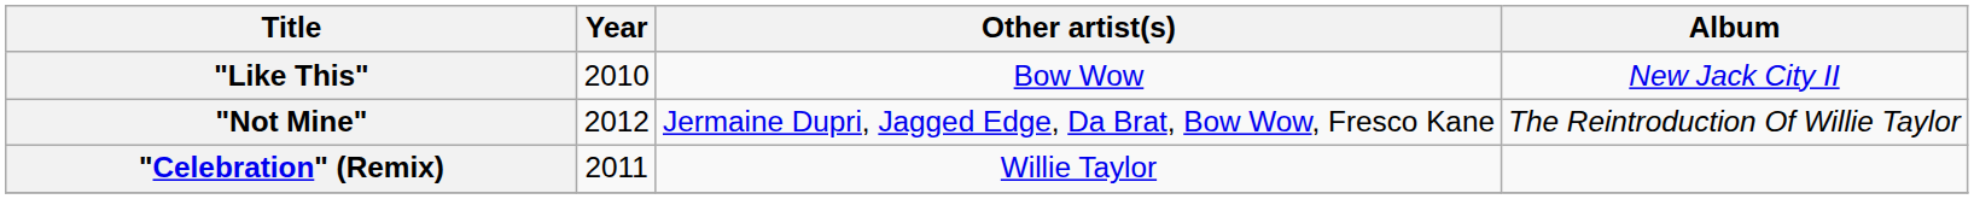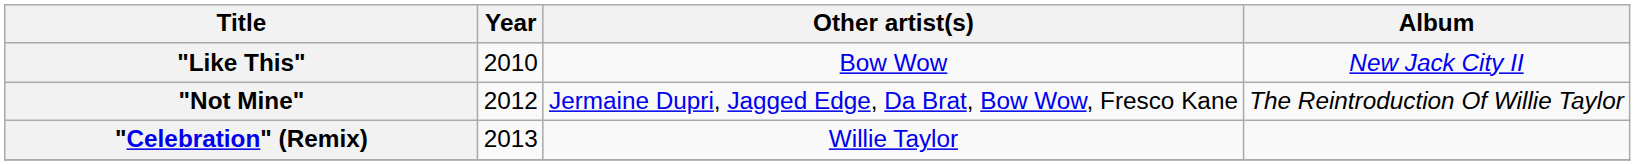 <table class="wikitable plainrowheaders" style="text-align:center;" border="1">
 <tr>
 <th scope="col" style="width:19em;">Title</th>
 <th scope="col">Year</th>
 <th scope="col">Other artist(s)</th>
 <th scope="col">Album</th>
 </tr>
 <tr>
 <th scope="row">"Like This"</th>
 <td rowspan="1">2010</td>
 <td><a href='#'>Bow Wow</a></td>
 <td><em><a href='#'>New Jack City II</a></em></td>
 </tr>
 <tr>
 <th scope="row">"Not Mine"</th>
 <td rowspan="1">2012</td>
 <td><a href='#'>Jermaine Dupri</a>, <a href='#'>Jagged Edge</a>, <a href='#'>Da Brat</a>, <a href='#'>Bow Wow</a>, Fresco Kane</td>
 <td><em>The Reintroduction Of Willie Taylor</em></td>
 </tr>
 <tr>
 <th scope="row">"<a href='#'>Celebration</a>" (Remix)</th>
-<td rowspan="1">2011</td>
+<td rowspan="1">2013</td>
 <td><a href='#'>Willie Taylor</a></td>
 <td></td>
 </tr>
 <tr>
 </tr>
 </table>
